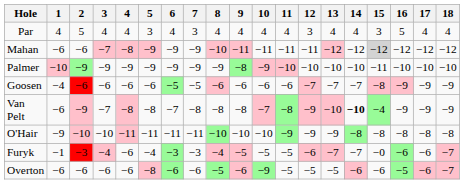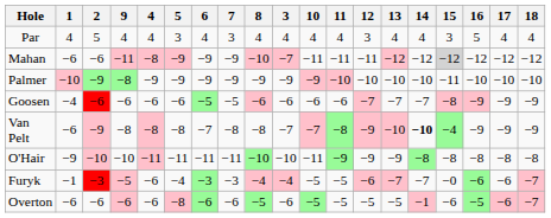 <table class="wikitable" style="text-align:center">
 <tr>
 <th>Hole</th>
 <th>1</th>
 <th>2</th>
-<th>3</th>
+<th>9</th>
 <th>4</th>
 <th>5</th>
 <th>6</th>
 <th>7</th>
 <th>8</th>
-<th>9</th>
+<th>3</th>
 <th>10</th>
 <th>11</th>
 <th>12</th>
 <th>13</th>
 <th>14</th>
 <th>15</th>
 <th>16</th>
 <th>17</th>
 <th>18</th>
 </tr>
 <tr>
 <td>Par</td>
 <td>4</td>
 <td>5</td>
 <td>4</td>
 <td>4</td>
 <td>3</td>
 <td>4</td>
 <td>3</td>
 <td>4</td>
 <td>4</td>
 <td>4</td>
 <td>4</td>
 <td>3</td>
 <td>4</td>
 <td>4</td>
 <td>3</td>
 <td>5</td>
 <td>4</td>
 <td>4</td>
 </tr>
 <tr>
 <td align=left> Mahan</td>
 <td>−6</td>
 <td>−6</td>
-<td style="background: Pink;">−7</td>
+<td style="background: Pink;">−11</td>
 <td style="background: Pink;">−8</td>
 <td style="background: Pink;">−9</td>
 <td>−9</td>
 <td>−9</td>
 <td style="background: Pink;">−10</td>
-<td style="background: Pink;">−11</td>
+<td style="background: Pink;">−7</td>
 <td>−11</td>
 <td>−11</td>
 <td>−11</td>
 <td style="background: Pink;">−12</td>
 <td>−12</td>
 <td style="background: lightgrey;">−12</td>
 <td>−12</td>
 <td>−12</td>
 <td>−12</td>
 </tr>
 <tr>
 <td align=left> Palmer</td>
 <td style="background: Pink;">−10</td>
 <td style="background: PaleGreen;">−9</td>
+<td style="background: PaleGreen;">−8</td>
 <td>−9</td>
 <td>−9</td>
 <td>−9</td>
 <td>−9</td>
 <td>−9</td>
 <td>−9</td>
-<td style="background: PaleGreen;">−8</td>
 <td style="background: Pink;">−9</td>
 <td style="background: Pink;">−10</td>
 <td>−10</td>
 <td>−10</td>
 <td>−10</td>
 <td>−11</td>
 <td>−10</td>
 <td>−10</td>
 <td>−10</td>
 </tr>
 <tr>
 <td align=left> Goosen</td>
 <td>−4</td>
 <td style="background: Red;">−6</td>
 <td>−6</td>
 <td>−6</td>
 <td>−6</td>
 <td style="background: PaleGreen;">−5</td>
 <td>−5</td>
 <td style="background: Pink;">−6</td>
 <td>−6</td>
 <td>−6</td>
 <td>−6</td>
 <td style="background: Pink;">−7</td>
 <td>−7</td>
 <td>−7</td>
 <td style="background: Pink;">−8</td>
 <td style="background: Pink;">−9</td>
 <td>−9</td>
 <td>−9</td>
 </tr>
 <tr>
 <td align=left> Van Pelt</td>
 <td>−6</td>
 <td style="background: Pink;">−9</td>
-<td>−7</td>
+<td>−8</td>
 <td style="background: Pink;">−8</td>
 <td>−8</td>
 <td>−7</td>
 <td>−8</td>
 <td>−8</td>
-<td>−8</td>
+<td>−7</td>
 <td style="background: Pink;">−7</td>
 <td style="background: PaleGreen;">−8</td>
 <td style="background: Pink;">−9</td>
 <td style="background: Pink;">−10</td>
 <td><strong>−10</strong></td>
 <td style="background: PaleGreen;">−4</td>
 <td>−9</td>
 <td>−9</td>
 <td>−9</td>
 </tr>
 <tr>
 <td align=left> O'Hair</td>
 <td>−9</td>
 <td style="background: Pink;">−10</td>
 <td>−10</td>
 <td style="background: Pink;">−11</td>
 <td>−11</td>
 <td>−11</td>
 <td>−11</td>
 <td style="background: PaleGreen;">−10</td>
 <td>−10</td>
-<td>−10</td>
+<td>−11</td>
 <td style="background: PaleGreen;">−9</td>
 <td>−9</td>
 <td>−9</td>
 <td style="background: PaleGreen;">−8</td>
 <td>−8</td>
 <td>−8</td>
 <td>−8</td>
 <td>−8</td>
 </tr>
 <tr>
 <td align=left> Furyk</td>
 <td>−1</td>
 <td style="background: Red;">−3</td>
-<td style="background: Pink;">−4</td>
+<td style="background: Pink;">−5</td>
 <td>−6</td>
 <td>−4</td>
 <td style="background: PaleGreen;">−3</td>
 <td>−3</td>
 <td style="background: Pink;">−4</td>
-<td style="background: Pink;">−5</td>
+<td style="background: Pink;">−4</td>
 <td>−5</td>
 <td>−5</td>
 <td style="background: Pink;">−6</td>
 <td style="background: Pink;">−7</td>
 <td>−7</td>
 <td>−0</td>
 <td style="background: PaleGreen;">−6</td>
 <td>−6</td>
 <td style="background: Pink;">−7</td>
 </tr>
 <tr>
 <td align=left> Overton</td>
 <td>−6</td>
 <td>−6</td>
-<td>−6</td>
+<td style="background: Pink;">−6</td>
 <td>−6</td>
 <td style="background: Pink;">−8</td>
 <td style="background: PaleGreen;">−6</td>
 <td>−6</td>
 <td style="background: PaleGreen;">−5</td>
-<td style="background: Pink;">−6</td>
-<td style="background: PaleGreen;">−9</td>
+<td>−6</td>
+<td style="background: PaleGreen;">−5</td>
 <td>−5</td>
 <td>−5</td>
 <td>−5</td>
-<td style="background: Pink;">−6</td>
+<td style="background: Pink;">−1</td>
 <td>−6</td>
 <td style="background: PaleGreen;">−5</td>
 <td style="background: Pink;">−6</td>
 <td style="background: Pink;">−7</td>
 </tr>
 </table>
